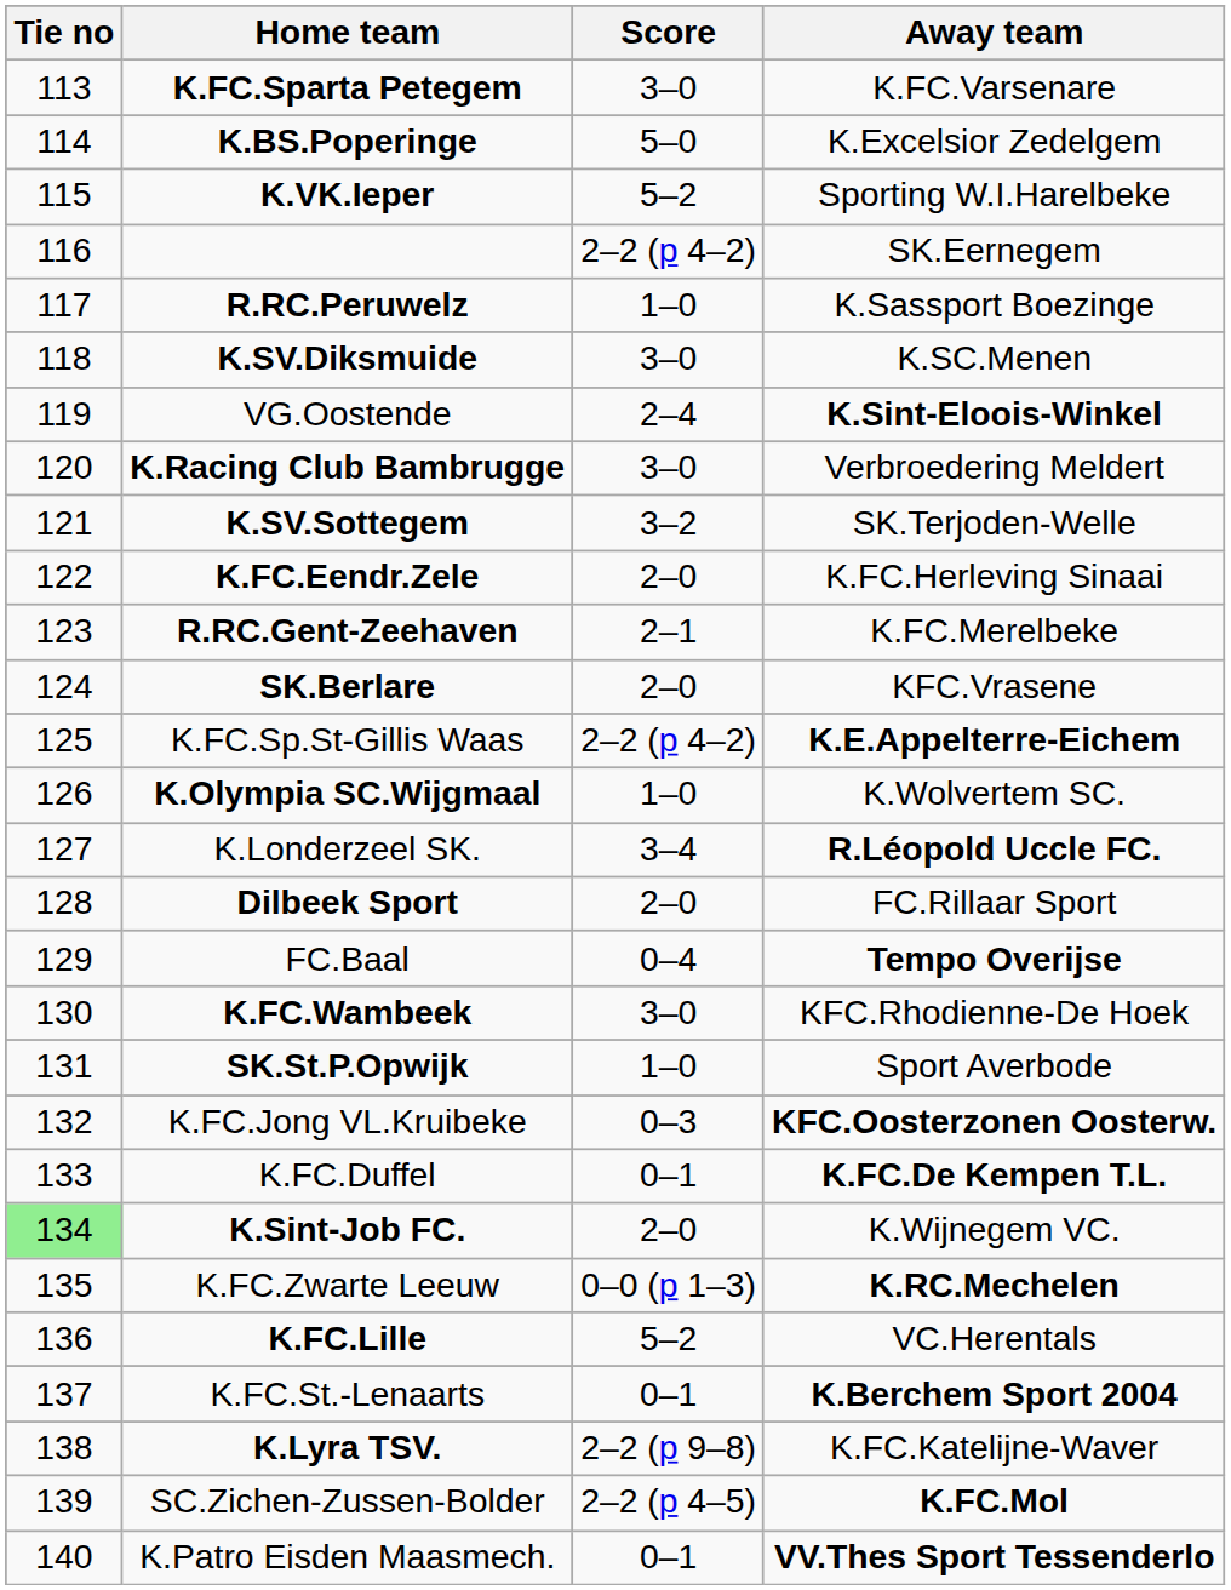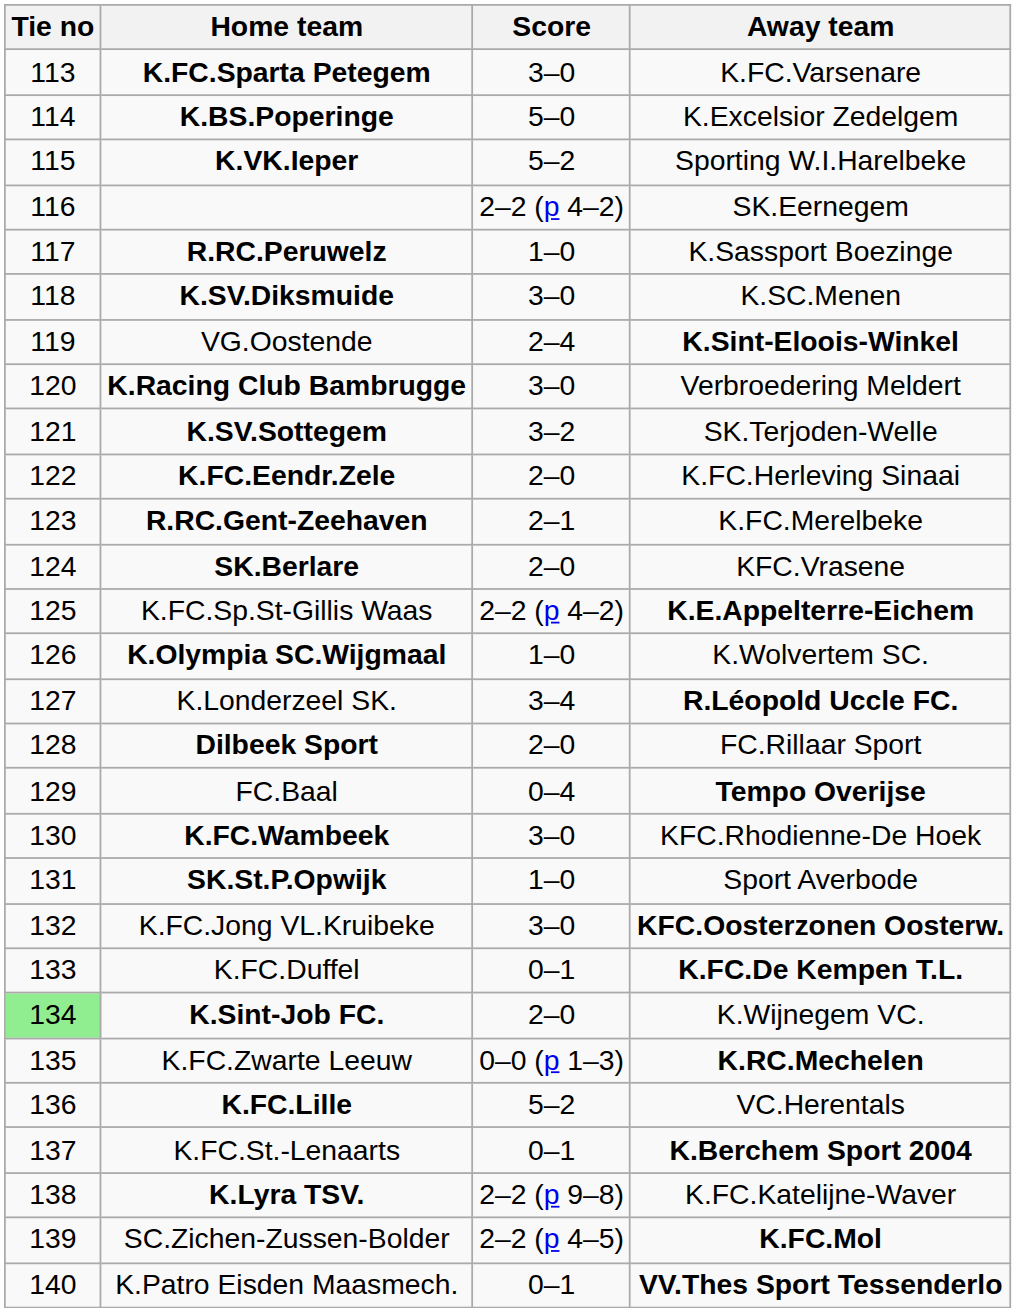 <table class="wikitable" style="text-align: center">
 <tr>
 <th>Tie no</th>
 <th>Home team</th>
 <th>Score</th>
 <th>Away team</th>
 </tr>
 <tr>
 <td>113</td>
 <td><strong>K.FC.Sparta Petegem</strong></td>
 <td>3–0</td>
 <td>K.FC.Varsenare</td>
 </tr>
 <tr>
 <td>114</td>
 <td><strong>K.BS.Poperinge</strong></td>
 <td>5–0</td>
 <td>K.Excelsior Zedelgem</td>
 </tr>
 <tr>
 <td>115</td>
 <td><strong>K.VK.Ieper</strong></td>
 <td>5–2</td>
 <td>Sporting W.I.Harelbeke</td>
 </tr>
 <tr>
 <td>116</td>
 <td><strong></strong></td>
 <td>2–2 (<a href='#'>p</a> 4–2)</td>
 <td>SK.Eernegem</td>
 </tr>
 <tr>
 <td>117</td>
 <td><strong>R.RC.Peruwelz</strong></td>
 <td>1–0</td>
 <td>K.Sassport Boezinge</td>
 </tr>
 <tr>
 <td>118</td>
 <td><strong>K.SV.Diksmuide</strong></td>
 <td>3–0</td>
 <td>K.SC.Menen</td>
 </tr>
 <tr>
 <td>119</td>
 <td>VG.Oostende</td>
 <td>2–4</td>
 <td><strong>K.Sint-Eloois-Winkel</strong></td>
 </tr>
 <tr>
 <td>120</td>
 <td><strong>K.Racing Club Bambrugge</strong></td>
 <td>3–0</td>
 <td>Verbroedering Meldert</td>
 </tr>
 <tr>
 <td>121</td>
 <td><strong>K.SV.Sottegem</strong></td>
 <td>3–2</td>
 <td>SK.Terjoden-Welle</td>
 </tr>
 <tr>
 <td>122</td>
 <td><strong>K.FC.Eendr.Zele</strong></td>
 <td>2–0</td>
 <td>K.FC.Herleving Sinaai</td>
 </tr>
 <tr>
 <td>123</td>
 <td><strong>R.RC.Gent-Zeehaven</strong></td>
 <td>2–1</td>
 <td>K.FC.Merelbeke</td>
 </tr>
 <tr>
 <td>124</td>
 <td><strong>SK.Berlare</strong></td>
 <td>2–0</td>
 <td>KFC.Vrasene</td>
 </tr>
 <tr>
 <td>125</td>
 <td>K.FC.Sp.St-Gillis Waas</td>
 <td>2–2 (<a href='#'>p</a> 4–2)</td>
 <td><strong>K.E.Appelterre-Eichem</strong></td>
 </tr>
 <tr>
 <td>126</td>
 <td><strong>K.Olympia SC.Wijgmaal</strong></td>
 <td>1–0</td>
 <td>K.Wolvertem SC.</td>
 </tr>
 <tr>
 <td>127</td>
 <td>K.Londerzeel SK.</td>
 <td>3–4</td>
 <td><strong>R.Léopold Uccle FC.</strong></td>
 </tr>
 <tr>
 <td>128</td>
 <td><strong>Dilbeek Sport</strong></td>
 <td>2–0</td>
 <td>FC.Rillaar Sport</td>
 </tr>
 <tr>
 <td>129</td>
 <td>FC.Baal</td>
 <td>0–4</td>
 <td><strong>Tempo Overijse</strong></td>
 </tr>
 <tr>
 <td>130</td>
 <td><strong>K.FC.Wambeek</strong></td>
 <td>3–0</td>
 <td>KFC.Rhodienne-De Hoek</td>
 </tr>
 <tr>
 <td>131</td>
 <td><strong>SK.St.P.Opwijk</strong></td>
 <td>1–0</td>
 <td>Sport Averbode</td>
 </tr>
 <tr>
 <td>132</td>
 <td>K.FC.Jong VL.Kruibeke</td>
-<td>0–3</td>
+<td>3–0</td>
 <td><strong>KFC.Oosterzonen Oosterw.</strong></td>
 </tr>
 <tr>
 <td>133</td>
 <td>K.FC.Duffel</td>
 <td>0–1</td>
 <td><strong>K.FC.De Kempen T.L.</strong></td>
 </tr>
 <tr>
 <td style="background: lightgreen;">134</td>
 <td><strong>K.Sint-Job FC.</strong></td>
 <td>2–0</td>
 <td>K.Wijnegem VC.</td>
 </tr>
 <tr>
 <td>135</td>
 <td>K.FC.Zwarte Leeuw</td>
 <td>0–0 (<a href='#'>p</a> 1–3)</td>
 <td><strong>K.RC.Mechelen</strong></td>
 </tr>
 <tr>
 <td>136</td>
 <td><strong>K.FC.Lille</strong></td>
 <td>5–2</td>
 <td>VC.Herentals</td>
 </tr>
 <tr>
 <td>137</td>
 <td>K.FC.St.-Lenaarts</td>
 <td>0–1</td>
 <td><strong>K.Berchem Sport 2004</strong></td>
 </tr>
 <tr>
 <td>138</td>
 <td><strong>K.Lyra TSV.</strong></td>
 <td>2–2 (<a href='#'>p</a> 9–8)</td>
 <td>K.FC.Katelijne-Waver</td>
 </tr>
 <tr>
 <td>139</td>
 <td>SC.Zichen-Zussen-Bolder</td>
 <td>2–2 (<a href='#'>p</a> 4–5)</td>
 <td><strong>K.FC.Mol</strong></td>
 </tr>
 <tr>
 <td>140</td>
 <td>K.Patro Eisden Maasmech.</td>
 <td>0–1</td>
 <td><strong>VV.Thes Sport Tessenderlo</strong></td>
 </tr>
 </table>
